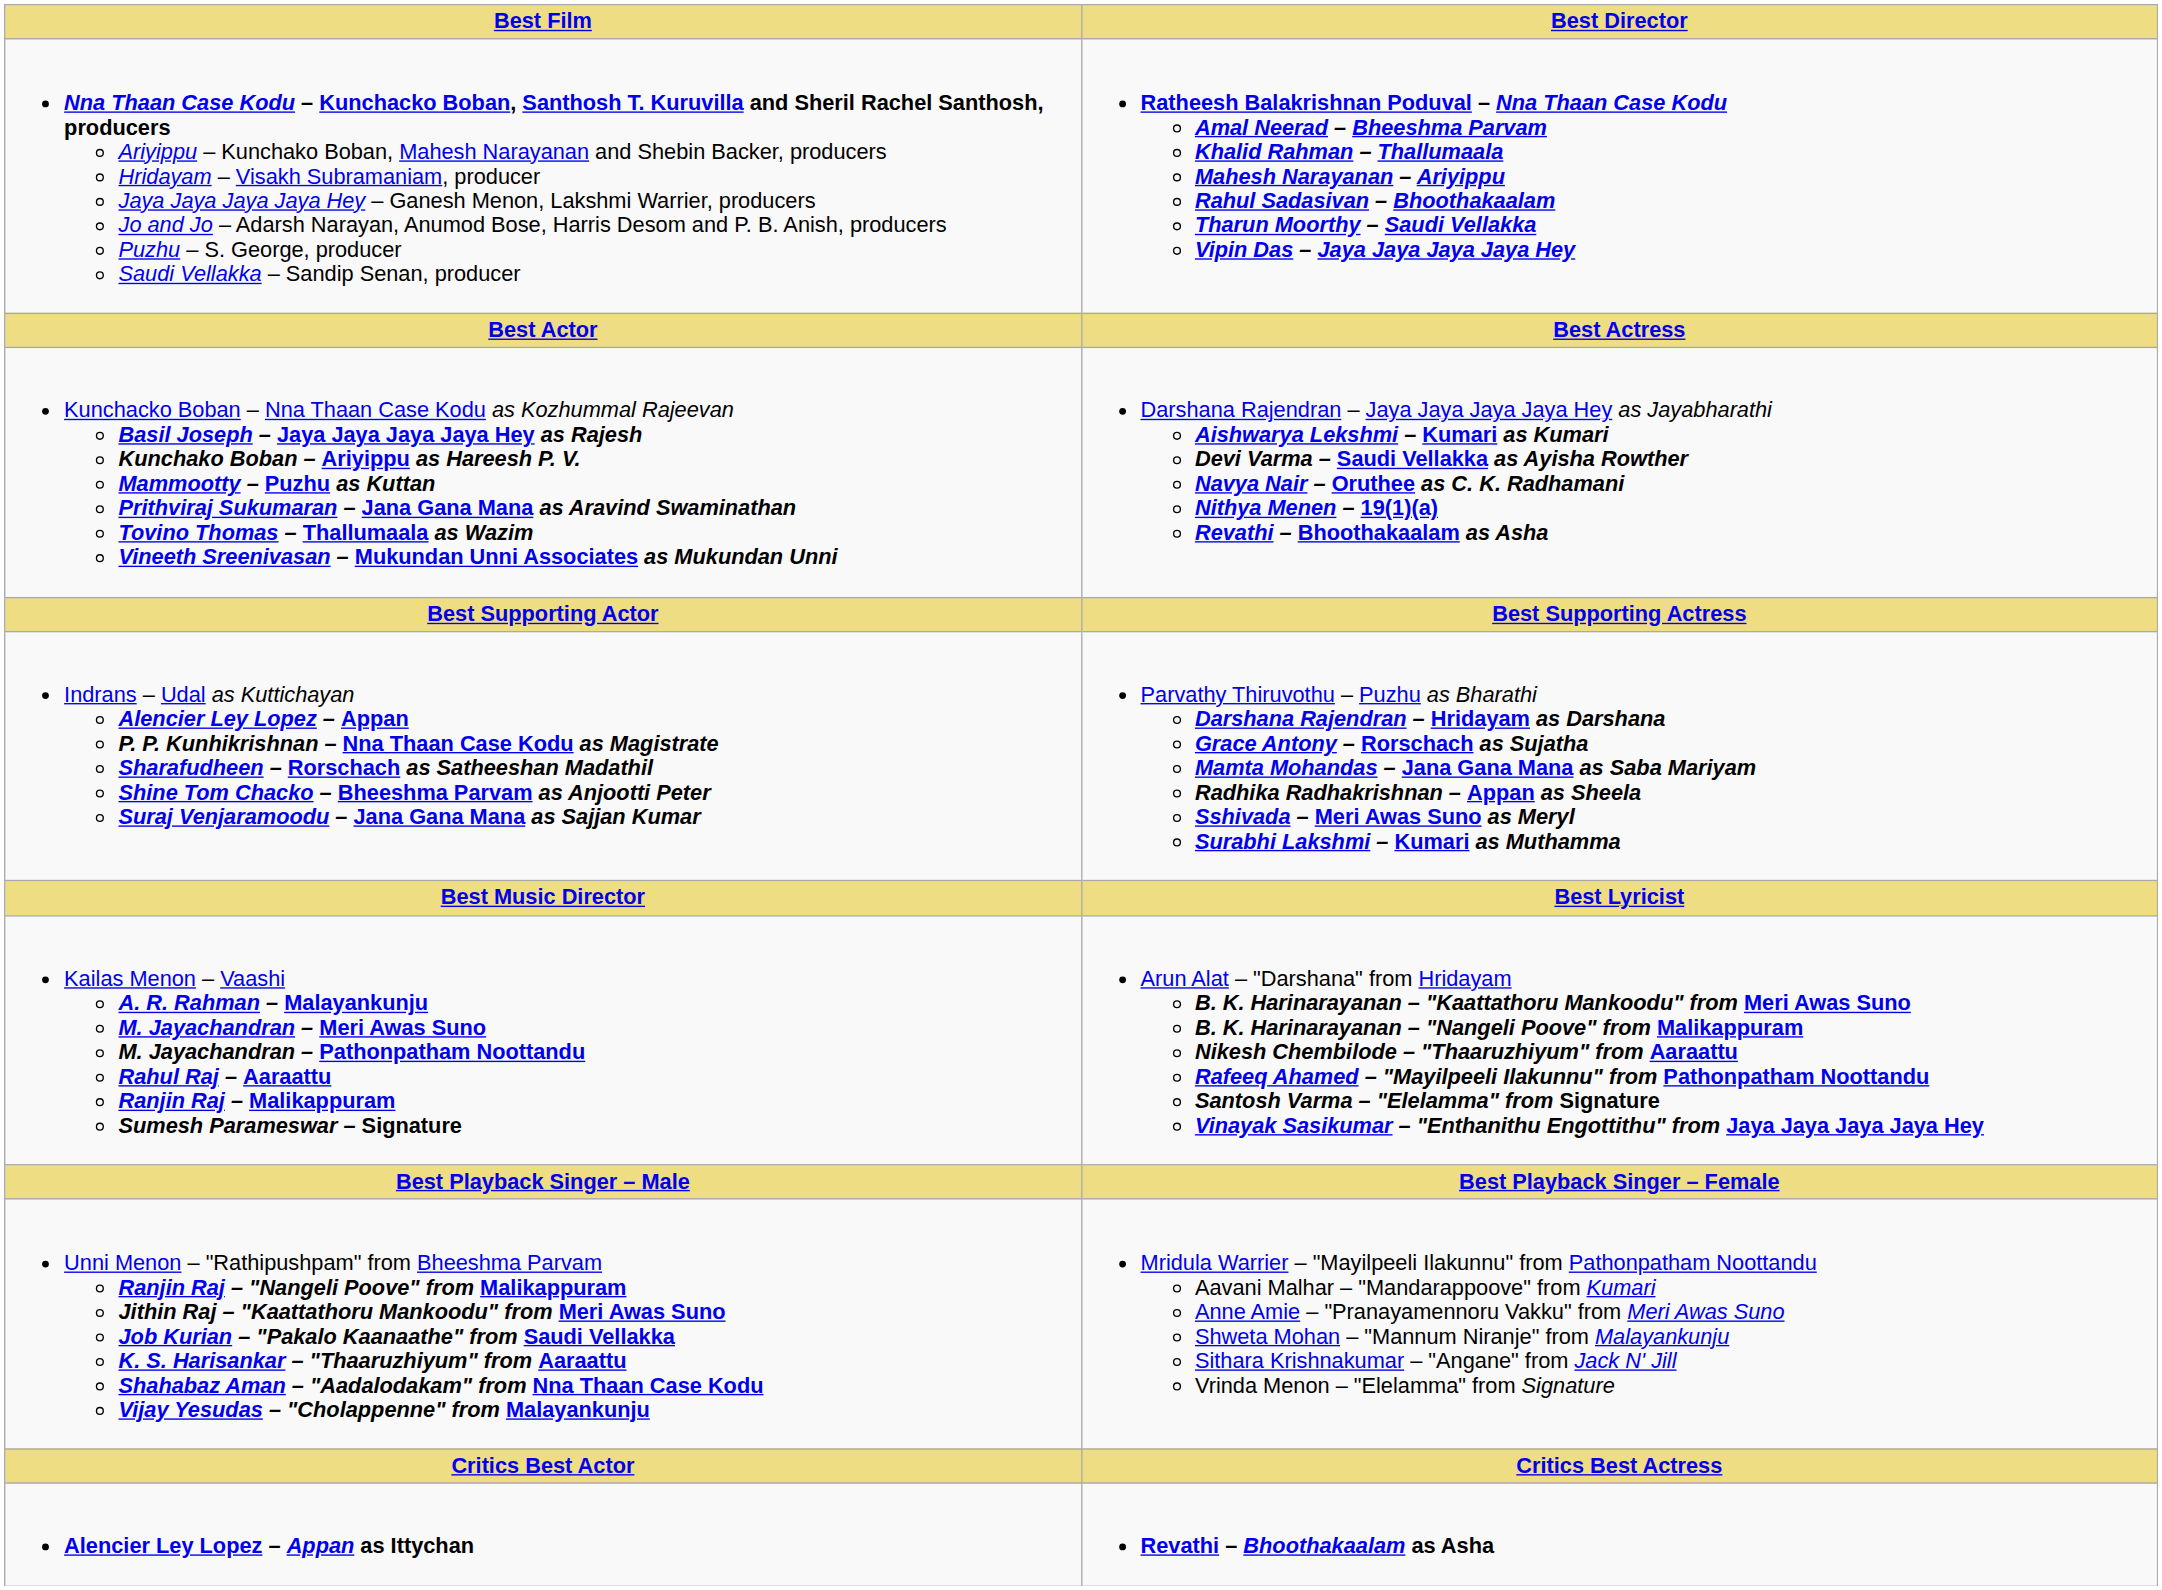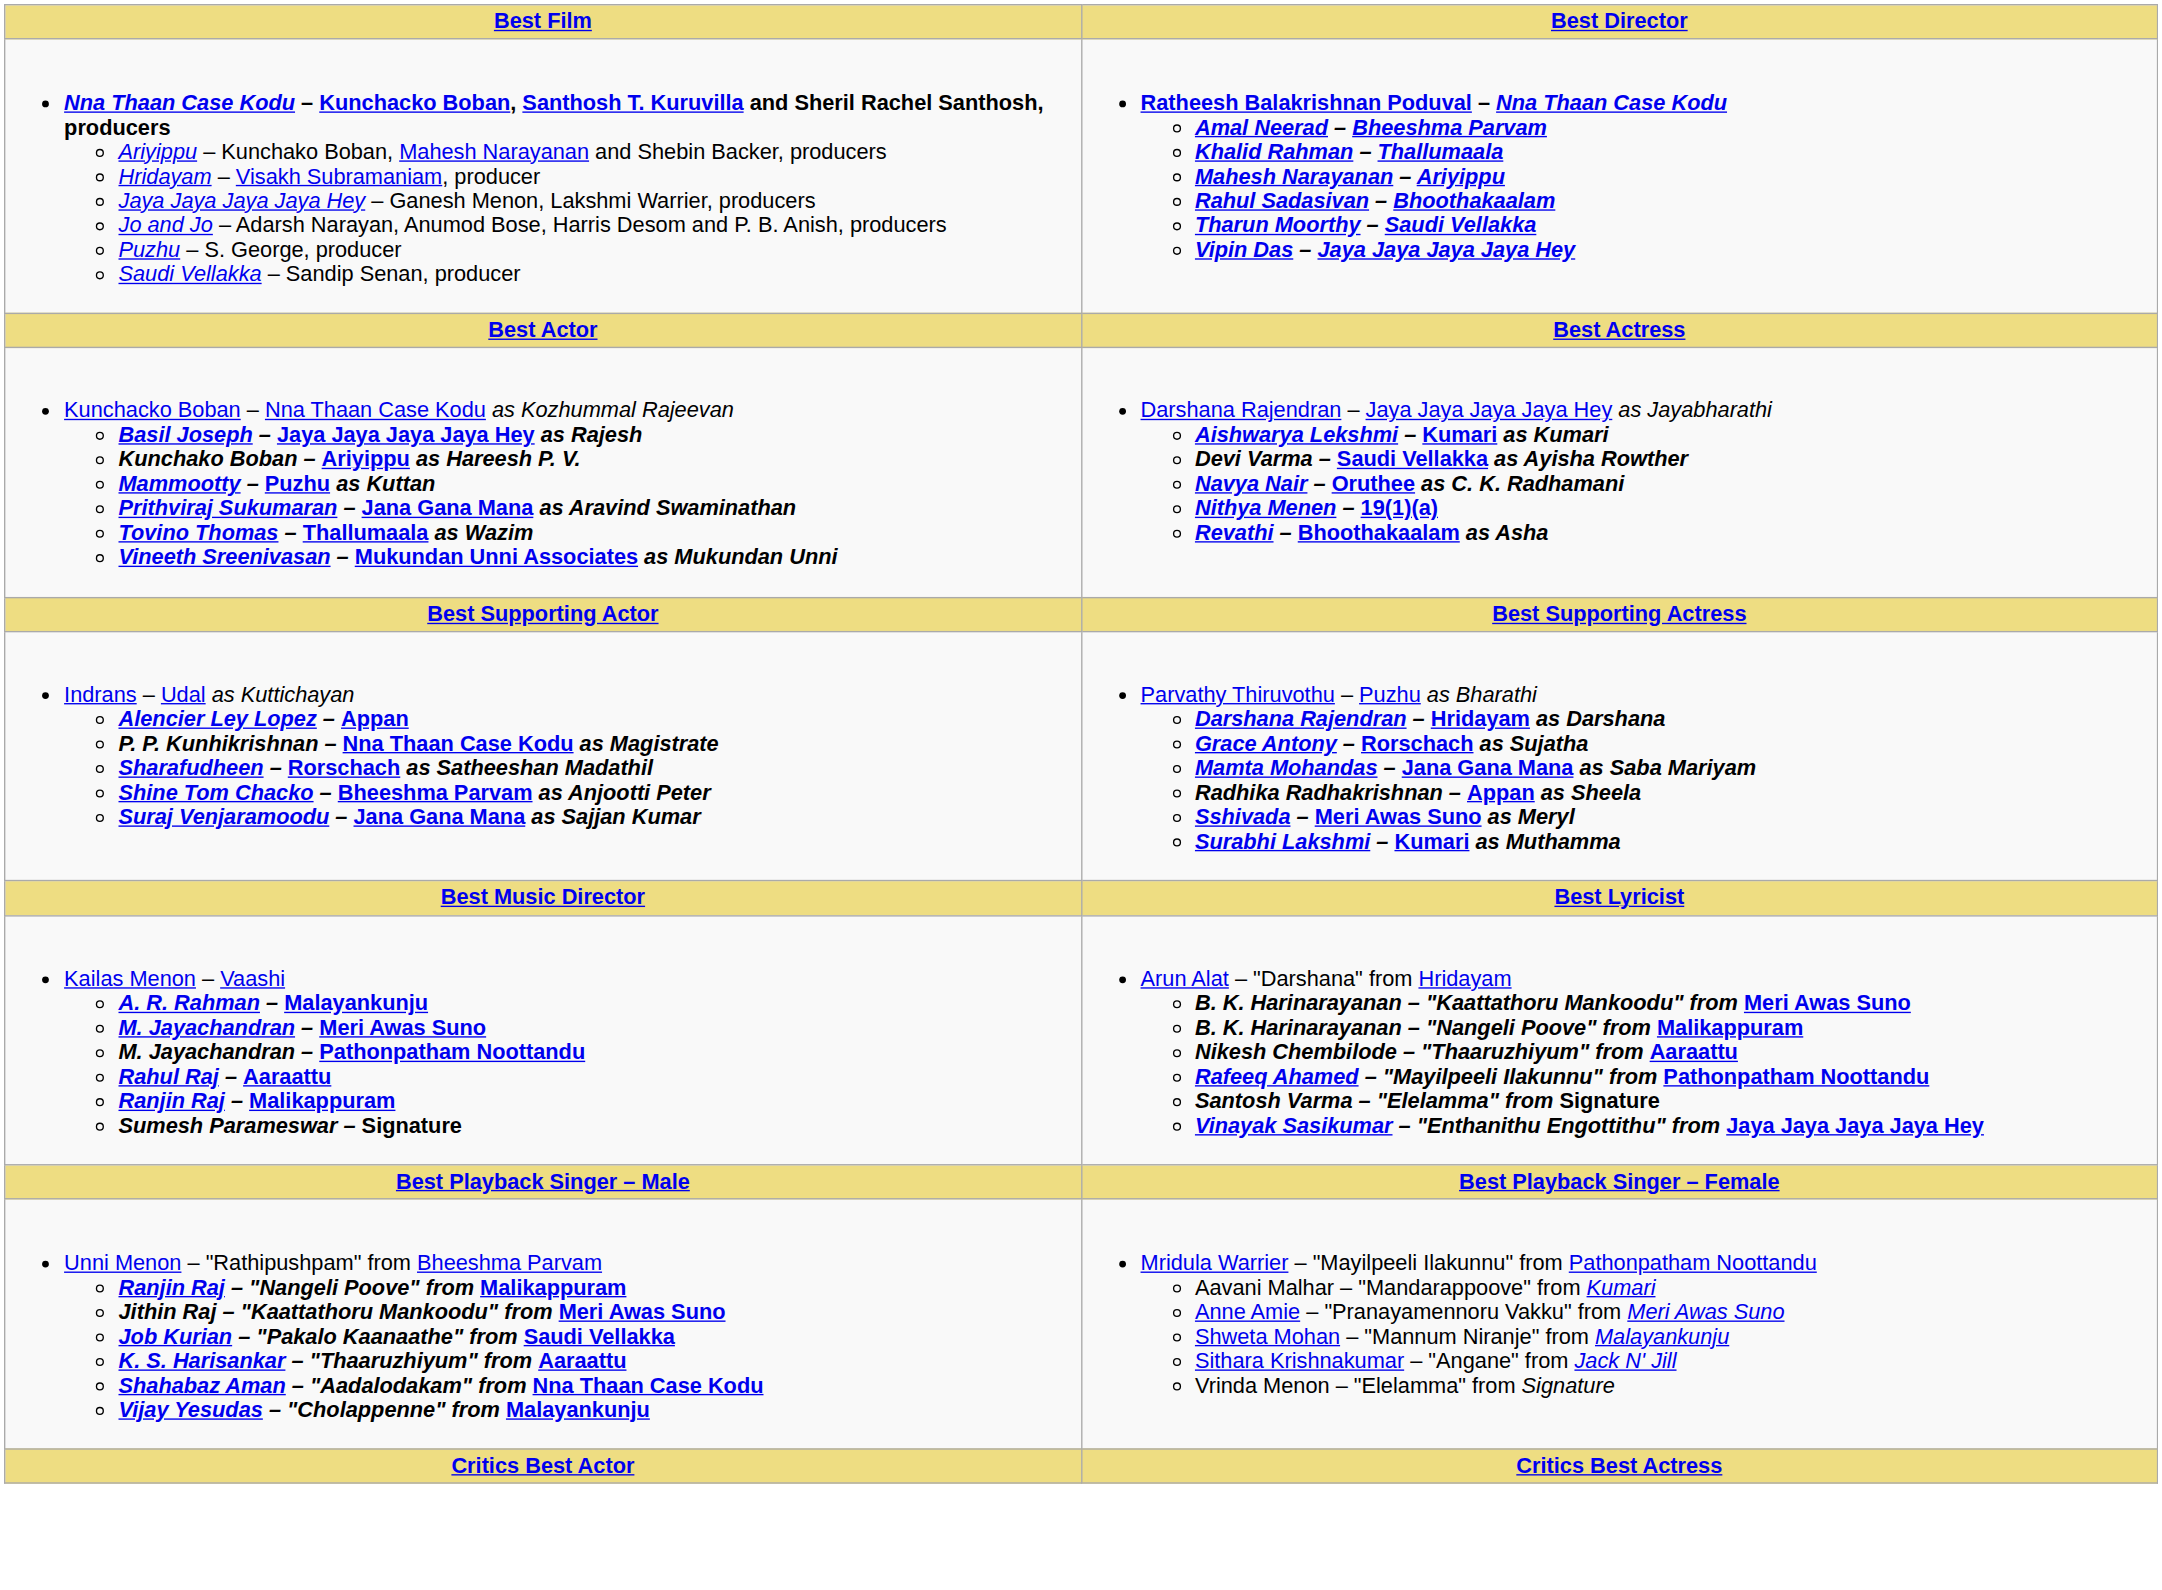 <table class="wikitable" width=100% |>
 <tr>
 <th ! style="background:#eedd82; text-align:center; width:50%;"><a href='#'>Best Film</a></th>
 <th ! style="background:#eedd82; text-align:center; width:50%;"><a href='#'>Best Director</a></th>
 </tr>
 <tr>
 <td valign="top"><br><ul><li><strong><em><a href='#'>Nna Thaan Case Kodu</a></em></strong> <strong>– <a href='#'>Kunchacko Boban</a>, <a href='#'>Santhosh T. Kuruvilla</a> and Sheril Rachel Santhosh, producers</strong><ul><li><em><a href='#'>Ariyippu</a></em> – Kunchako Boban, <a href='#'>Mahesh Narayanan</a> and Shebin Backer, producers</li><li><em><a href='#'>Hridayam</a></em> – <a href='#'>Visakh Subramaniam</a>, producer</li><li><em><a href='#'>Jaya Jaya Jaya Jaya Hey</a></em> – Ganesh Menon, Lakshmi Warrier, producers</li><li><em><a href='#'>Jo and Jo</a></em> – Adarsh Narayan, Anumod Bose, Harris Desom and P. B. Anish, producers</li><li><em><a href='#'>Puzhu</a></em> – S. George, producer</li><li><em><a href='#'>Saudi Vellakka</a></em> – Sandip Senan, producer</li></ul></li></ul></td>
 <td valign="top"><br><ul><li><strong><a href='#'>Ratheesh Balakrishnan Poduval</a> – <em><a href='#'>Nna Thaan Case Kodu</a><strong><em><ul><li><a href='#'>Amal Neerad</a> – </em><a href='#'>Bheeshma Parvam</a><em></li><li><a href='#'>Khalid Rahman</a> – </em><a href='#'>Thallumaala</a><em></li><li><a href='#'>Mahesh Narayanan</a> – </em><a href='#'>Ariyippu</a><em></li><li><a href='#'>Rahul Sadasivan</a> – </em><a href='#'>Bhoothakaalam</a><em></li><li><a href='#'>Tharun Moorthy</a> – </em><a href='#'>Saudi Vellakka</a><em></li><li><a href='#'>Vipin Das</a> – </em><a href='#'>Jaya Jaya Jaya Jaya Hey</a><em></li></ul></li></ul></td>
 </tr>
 <tr>
 <th ! style="background:#eedd82; text-align:center;"><a href='#'>Best Actor</a></th>
 <th ! style="background:#eedd82; text-align:center;"><a href='#'>Best Actress</a></th>
 </tr>
 <tr>
 <td valign="top"><br><ul><li></strong><a href='#'>Kunchacko Boban</a> – </em><a href='#'>Nna Thaan Case Kodu</a><em> as Kozhummal Rajeevan<strong><ul><li><a href='#'>Basil Joseph</a> – </em><a href='#'>Jaya Jaya Jaya Jaya Hey</a><em> as Rajesh</li><li>Kunchako Boban – </em><a href='#'>Ariyippu</a><em> as Hareesh P. V.</li><li><a href='#'>Mammootty</a> – </em><a href='#'>Puzhu</a><em> as Kuttan</li><li><a href='#'>Prithviraj Sukumaran</a> – <a href='#'></em>Jana Gana Mana<em></a> as Aravind Swaminathan</li><li><a href='#'>Tovino Thomas</a> – </em><a href='#'>Thallumaala</a><em> as Wazim</li><li><a href='#'>Vineeth Sreenivasan</a> – </em><a href='#'>Mukundan Unni Associates</a><em> as Mukundan Unni</li></ul></li></ul></td>
 <td valign="top"><br><ul><li></strong><a href='#'>Darshana Rajendran</a> – </em><a href='#'>Jaya Jaya Jaya Jaya Hey</a><em> as Jayabharathi<strong><ul><li><a href='#'>Aishwarya Lekshmi</a> – <a href='#'></em>Kumari<em></a> as Kumari</li><li>Devi Varma – </em><a href='#'>Saudi Vellakka</a><em> as Ayisha Rowther</li><li><a href='#'>Navya Nair</a> – </em><a href='#'>Oruthee</a><em> as C. K. Radhamani</li><li><a href='#'>Nithya Menen</a> – </em><a href='#'>19(1)(a)</a><em></li><li><a href='#'>Revathi</a> – </em><a href='#'>Bhoothakaalam</a><em> as Asha</li></ul></li></ul></td>
 </tr>
 <tr>
 <th ! style="background:#eedd82; text-align:center;"><a href='#'>Best Supporting Actor</a></th>
 <th ! style="background:#eedd82; text-align:center;"><a href='#'>Best Supporting Actress</a></th>
 </tr>
 <tr>
 <td valign="top"><br><ul><li></strong><a href='#'>Indrans</a> – <a href='#'></em>Udal<em></a> as Kuttichayan<strong><ul><li><a href='#'>Alencier Ley Lopez</a> – <a href='#'></em>Appan<em></a></li><li>P. P. Kunhikrishnan – </em><a href='#'>Nna Thaan Case Kodu</a><em> as Magistrate</li><li><a href='#'>Sharafudheen</a> – <a href='#'></em>Rorschach<em></a> as Satheeshan Madathil</li><li><a href='#'>Shine Tom Chacko</a> – </em><a href='#'>Bheeshma Parvam</a><em> as Anjootti Peter</li><li><a href='#'>Suraj Venjaramoodu</a> – <a href='#'></em>Jana Gana Mana<em></a> as Sajjan Kumar</li></ul></li></ul></td>
 <td valign="top"><br><ul><li></strong><a href='#'>Parvathy Thiruvothu</a> – </em><a href='#'>Puzhu</a><em> as Bharathi<strong><ul><li><a href='#'>Darshana Rajendran</a> – </em><a href='#'>Hridayam</a><em> as Darshana</li><li><a href='#'>Grace Antony</a> – <a href='#'></em>Rorschach<em></a> as Sujatha</li><li><a href='#'>Mamta Mohandas</a> – <a href='#'></em>Jana Gana Mana<em></a> as Saba Mariyam</li><li>Radhika Radhakrishnan – <a href='#'></em>Appan<em></a> as Sheela</li><li><a href='#'>Sshivada</a> – </em><a href='#'>Meri Awas Suno</a><em> as Meryl</li><li><a href='#'>Surabhi Lakshmi</a> – <a href='#'></em>Kumari<em></a> as Muthamma</li></ul></li></ul></td>
 </tr>
 <tr>
 <th ! style="background:#eedd82; text-align:center;"><a href='#'>Best Music Director</a></th>
 <th ! style="background:#eedd82; text-align:center;"><a href='#'>Best Lyricist</a></th>
 </tr>
 <tr>
 <td valign="top"><br><ul><li></strong><a href='#'>Kailas Menon</a> – <a href='#'></em>Vaashi<em></a><strong><ul><li><a href='#'>A. R. Rahman</a> – </em><a href='#'>Malayankunju</a><em></li><li><a href='#'>M. Jayachandran</a> – </em><a href='#'>Meri Awas Suno</a><em></li><li>M. Jayachandran – </em><a href='#'>Pathonpatham Noottandu</a><em></li><li><a href='#'>Rahul Raj</a> – <a href='#'></em>Aaraattu<em></a></li><li><a href='#'>Ranjin Raj</a> – </em><a href='#'>Malikappuram</a><em></li><li>Sumesh Parameswar – </em>Signature<em></li></ul></li></ul></td>
 <td valign="top"><br><ul><li></strong><a href='#'>Arun Alat</a> – "Darshana" from <a href='#'></em>Hridayam<em></a><strong><ul><li>B. K. Harinarayanan – "Kaattathoru Mankoodu" from </em><a href='#'>Meri Awas Suno</a><em></li><li>B. K. Harinarayanan – "Nangeli Poove" from </em><a href='#'>Malikappuram</a><em></li><li>Nikesh Chembilode – "Thaaruzhiyum" from <a href='#'></em>Aaraattu<em></a></li><li><a href='#'>Rafeeq Ahamed</a> – "Mayilpeeli Ilakunnu" from </em><a href='#'>Pathonpatham Noottandu</a><em></li><li>Santosh Varma – "Elelamma" from </em>Signature<em></li><li><a href='#'>Vinayak Sasikumar</a> – "Enthanithu Engottithu" from </em><a href='#'>Jaya Jaya Jaya Jaya Hey</a><em></li></ul></li></ul></td>
 </tr>
 <tr>
 <th ! style="background:#eedd82; text-align:center;"><a href='#'>Best Playback Singer – Male</a></th>
 <th ! style="background:#eedd82; text-align:center;"><a href='#'>Best Playback Singer – Female</a></th>
 </tr>
 <tr>
 <td valign="top"><br><ul><li></strong><a href='#'>Unni Menon</a> – "Rathipushpam" from <a href='#'></em>Bheeshma Parvam<em></a><strong><ul><li><a href='#'>Ranjin Raj</a> – "Nangeli Poove" from </em><a href='#'>Malikappuram</a><em></li><li>Jithin Raj – "Kaattathoru Mankoodu" from </em><a href='#'>Meri Awas Suno</a><em></li><li><a href='#'>Job Kurian</a> – "Pakalo Kaanaathe" from </em><a href='#'>Saudi Vellakka</a><em></li><li><a href='#'>K. S. Harisankar</a> – "Thaaruzhiyum" from <a href='#'></em>Aaraattu<em></a></li><li><a href='#'>Shahabaz Aman</a> – "Aadalodakam" from </em><a href='#'>Nna Thaan Case Kodu</a><em></li><li><a href='#'>Vijay Yesudas</a> – "Cholappenne" from </em><a href='#'>Malayankunju</a><em></li></ul></li></ul></td>
 <td valign="top"><br><ul><li></strong><a href='#'>Mridula Warrier</a>  – "Mayilpeeli Ilakunnu" from </em><a href='#'>Pathonpatham Noottandu</a></em></strong><ul><li>Aavani Malhar – "Mandarappoove" from <a href='#'><em>Kumari</em></a></li><li><a href='#'>Anne Amie</a> – "Pranayamennoru Vakku" from <em><a href='#'>Meri Awas Suno</a></em></li><li><a href='#'>Shweta Mohan</a> – "Mannum Niranje" from <em><a href='#'>Malayankunju</a></em></li><li><a href='#'>Sithara Krishnakumar</a> – "Angane" from <em><a href='#'>Jack N' Jill</a></em></li><li>Vrinda Menon – "Elelamma" from <em>Signature</em></li></ul></li></ul></td>
 </tr>
 <tr>
 <th ! style="background:#eedd82; text-align:center;"><a href='#'>Critics Best Actor</a></th>
 <th ! style="background:#eedd82; text-align:center;"><a href='#'><strong>Critics Best Actress</strong></a></th>
 </tr>
-<tr>
-<td><br><ul><li><strong><a href='#'>Alencier Ley Lopez</a></strong> <strong>– <a href='#'><em>Appan</em></a> as Ittychan</strong></li></ul></td>
-<td><br><ul><li><strong><a href='#'>Revathi</a> – <em><a href='#'>Bhoothakaalam</a></em> as Asha</strong></li></ul></td>
-</tr>
 </table>
